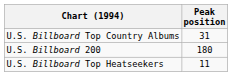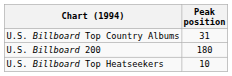 <table class="wikitable">
 <tr>
 <th>Chart (1994)</th>
 <th>Peak<br>position</th>
 </tr>
 <tr>
 <td>U.S. <em>Billboard</em> Top Country Albums</td>
 <td align="center">31</td>
 </tr>
 <tr>
 <td>U.S. <em>Billboard</em> 200</td>
 <td align="center">180</td>
 </tr>
 <tr>
 <td>U.S. <em>Billboard</em> Top Heatseekers</td>
-<td align="center">11</td>
+<td align="center">10</td>
 </tr>
 </table>
